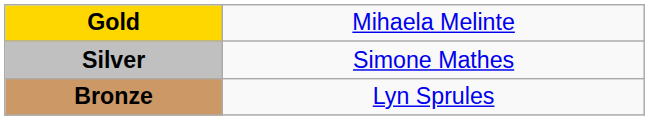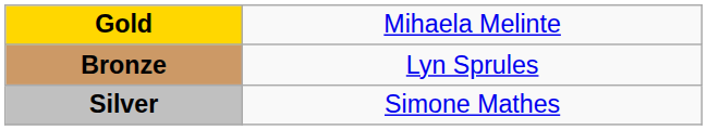 <table class="wikitable" style="text-align:center; " width="35%">
 <tr>
 <td bgcolor="gold"><strong>Gold</strong></td>
 <td><a href='#'>Mihaela Melinte</a><br>  <small><em></em></small></td>
 </tr>
 <tr>
+<td bgcolor="CC9966"><strong>Bronze</strong></td>
+<td><a href='#'>Lyn Sprules</a><br>  <small><em></em></small></td>
+</tr>
+<tr>
 <td bgcolor="silver"><strong>Silver</strong></td>
 <td><a href='#'>Simone Mathes</a><br>  <small><em></em></small></td>
 </tr>
-<tr>
-<td bgcolor="CC9966"><strong>Bronze</strong></td>
-<td><a href='#'>Lyn Sprules</a><br>  <small><em></em></small></td>
-</tr>
 </table>
